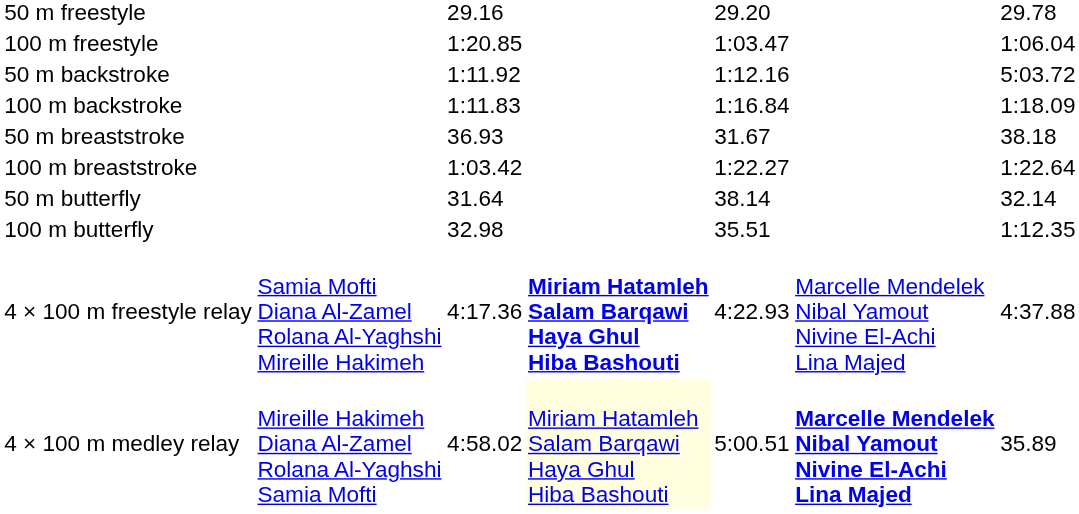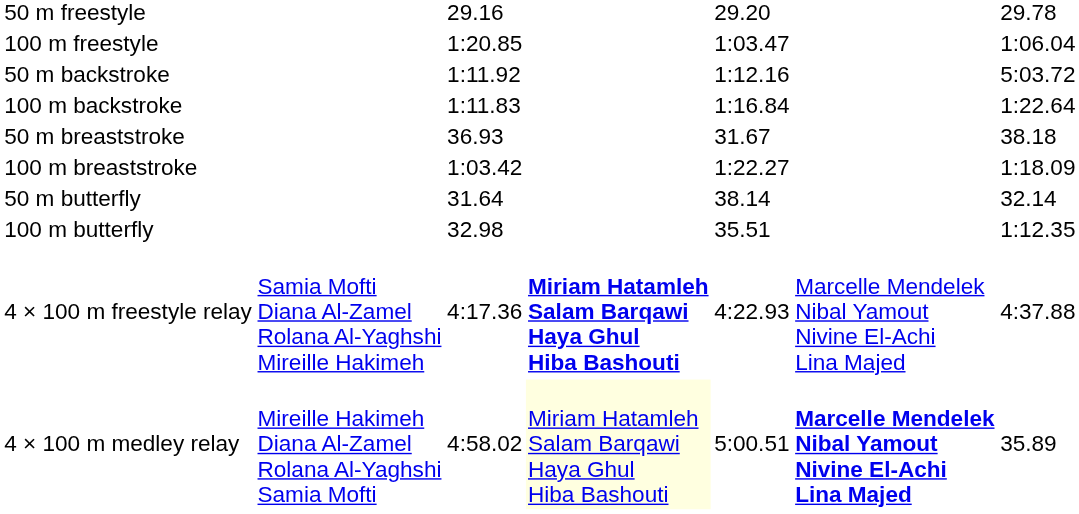 <table>
 <tr>
 <td>50 m freestyle</td>
 <td></td>
 <td>29.16</td>
 <td></td>
 <td>29.20</td>
 <td></td>
 <td>29.78</td>
 </tr>
 <tr>
 <td>100 m freestyle</td>
 <td></td>
 <td>1:20.85</td>
 <td></td>
 <td>1:03.47</td>
 <td></td>
 <td>1:06.04</td>
 </tr>
 <tr>
 <td>50 m backstroke</td>
 <td></td>
 <td>1:11.92</td>
 <td></td>
 <td>1:12.16</td>
 <td></td>
 <td>5:03.72</td>
 </tr>
 <tr>
 <td>100 m backstroke</td>
 <td></td>
 <td>1:11.83</td>
 <td></td>
 <td>1:16.84</td>
 <td></td>
-<td>1:18.09</td>
+<td>1:22.64</td>
 </tr>
 <tr>
 <td>50 m breaststroke</td>
 <td></td>
 <td>36.93</td>
 <td></td>
 <td>31.67</td>
 <td></td>
 <td>38.18</td>
 </tr>
 <tr>
 <td>100 m breaststroke</td>
 <td></td>
 <td>1:03.42</td>
 <td></td>
 <td>1:22.27</td>
 <td></td>
-<td>1:22.64</td>
+<td>1:18.09</td>
 </tr>
 <tr>
 <td>50 m butterfly</td>
 <td></td>
 <td>31.64</td>
 <td></td>
 <td>38.14</td>
 <td></td>
 <td>32.14</td>
 </tr>
 <tr>
 <td>100 m butterfly</td>
 <td></td>
 <td>32.98</td>
 <td></td>
 <td>35.51</td>
 <td></td>
 <td>1:12.35</td>
 </tr>
 <tr>
 <td>4 × 100 m freestyle relay</td>
 <td><br><a href='#'>Samia Mofti</a><br><a href='#'>Diana Al-Zamel</a><br><a href='#'>Rolana Al-Yaghshi</a><br><a href='#'>Mireille Hakimeh</a></td>
 <td>4:17.36</td>
 <td><strong><br><a href='#'>Miriam Hatamleh</a><br><a href='#'>Salam Barqawi</a><br><a href='#'>Haya Ghul</a><br><a href='#'>Hiba Bashouti</a></strong></td>
 <td>4:22.93</td>
 <td><br><a href='#'>Marcelle Mendelek</a><br><a href='#'>Nibal Yamout</a><br><a href='#'>Nivine El-Achi</a><br><a href='#'>Lina Majed</a></td>
 <td>4:37.88</td>
 </tr>
 <tr>
 <td>4 × 100 m medley relay</td>
 <td><br><a href='#'>Mireille Hakimeh</a><br><a href='#'>Diana Al-Zamel</a><br><a href='#'>Rolana Al-Yaghshi</a><br><a href='#'>Samia Mofti</a></td>
 <td>4:58.02</td>
 <td style="background: lightyellow;"><br><a href='#'>Miriam Hatamleh</a><br><a href='#'>Salam Barqawi</a><br><a href='#'>Haya Ghul</a><br><a href='#'>Hiba Bashouti</a></td>
 <td>5:00.51</td>
 <td><strong><br><a href='#'>Marcelle Mendelek</a><br><a href='#'>Nibal Yamout</a><br><a href='#'>Nivine El-Achi</a><br><a href='#'>Lina Majed</a></strong></td>
 <td>35.89</td>
 </tr>
 </table>
